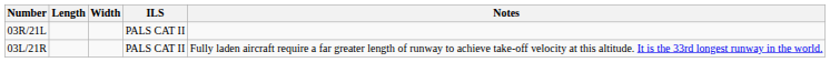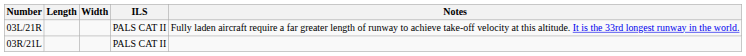 <table class="wikitable">
 <tr>
 <th>Number</th>
 <th>Length</th>
 <th>Width</th>
 <th>ILS</th>
 <th>Notes</th>
 </tr>
 <tr>
+<td>03L/21R</td>
+<td></td>
+<td></td>
+<td>PALS CAT II</td>
+<td>Fully laden aircraft require a far greater length of runway to achieve take-off velocity at this altitude. <a href='#'>It is the 33rd longest runway in the world.</a></td>
+</tr>
+<tr>
 <td>03R/21L</td>
 <td></td>
 <td></td>
 <td>PALS CAT II</td>
 <td></td>
 </tr>
-<tr>
-<td>03L/21R</td>
-<td></td>
-<td></td>
-<td>PALS CAT II</td>
-<td>Fully laden aircraft require a far greater length of runway to achieve take-off velocity at this altitude. <a href='#'>It is the 33rd longest runway in the world.</a></td>
-</tr>
 </table>
